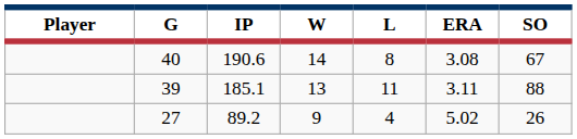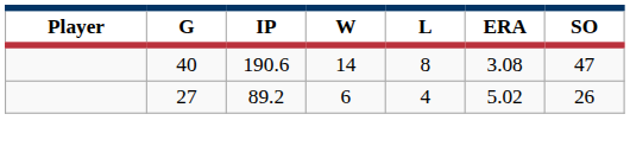 <table class="wikitable sortable">
 <tr>
 <th style="background:#FFFFFF; border-top:#023465 5px solid; border-bottom:#ba313c 5px solid;" width="16%">Player</th>
 <th style="background:#FFFFFF; border-top:#023465 5px solid; border-bottom:#ba313c 5px solid;" width="9%">G</th>
 <th style="background:#FFFFFF; border-top:#023465 5px solid; border-bottom:#ba313c 5px solid;" width="9%">IP</th>
 <th style="background:#FFFFFF; border-top:#023465 5px solid; border-bottom:#ba313c 5px solid;" width="9%">W</th>
 <th style="background:#FFFFFF; border-top:#023465 5px solid; border-bottom:#ba313c 5px solid;" width="9%">L</th>
 <th style="background:#FFFFFF; border-top:#023465 5px solid; border-bottom:#ba313c 5px solid;" width="9%">ERA</th>
 <th style="background:#FFFFFF; border-top:#023465 5px solid; border-bottom:#ba313c 5px solid;" width="9%">SO</th>
 </tr>
 <tr align="center">
 <td></td>
 <td>40</td>
 <td>190.6</td>
 <td>14</td>
 <td>8</td>
 <td>3.08</td>
-<td>67</td>
-</tr>
-<tr align="center">
-<td></td>
-<td>39</td>
-<td>185.1</td>
-<td>13</td>
-<td>11</td>
-<td>3.11</td>
-<td>88</td>
+<td>47</td>
 </tr>
 <tr align="center">
 <td></td>
 <td>27</td>
 <td>89.2</td>
-<td>9</td>
+<td>6</td>
 <td>4</td>
 <td>5.02</td>
 <td>26</td>
 </tr>
 </table>
